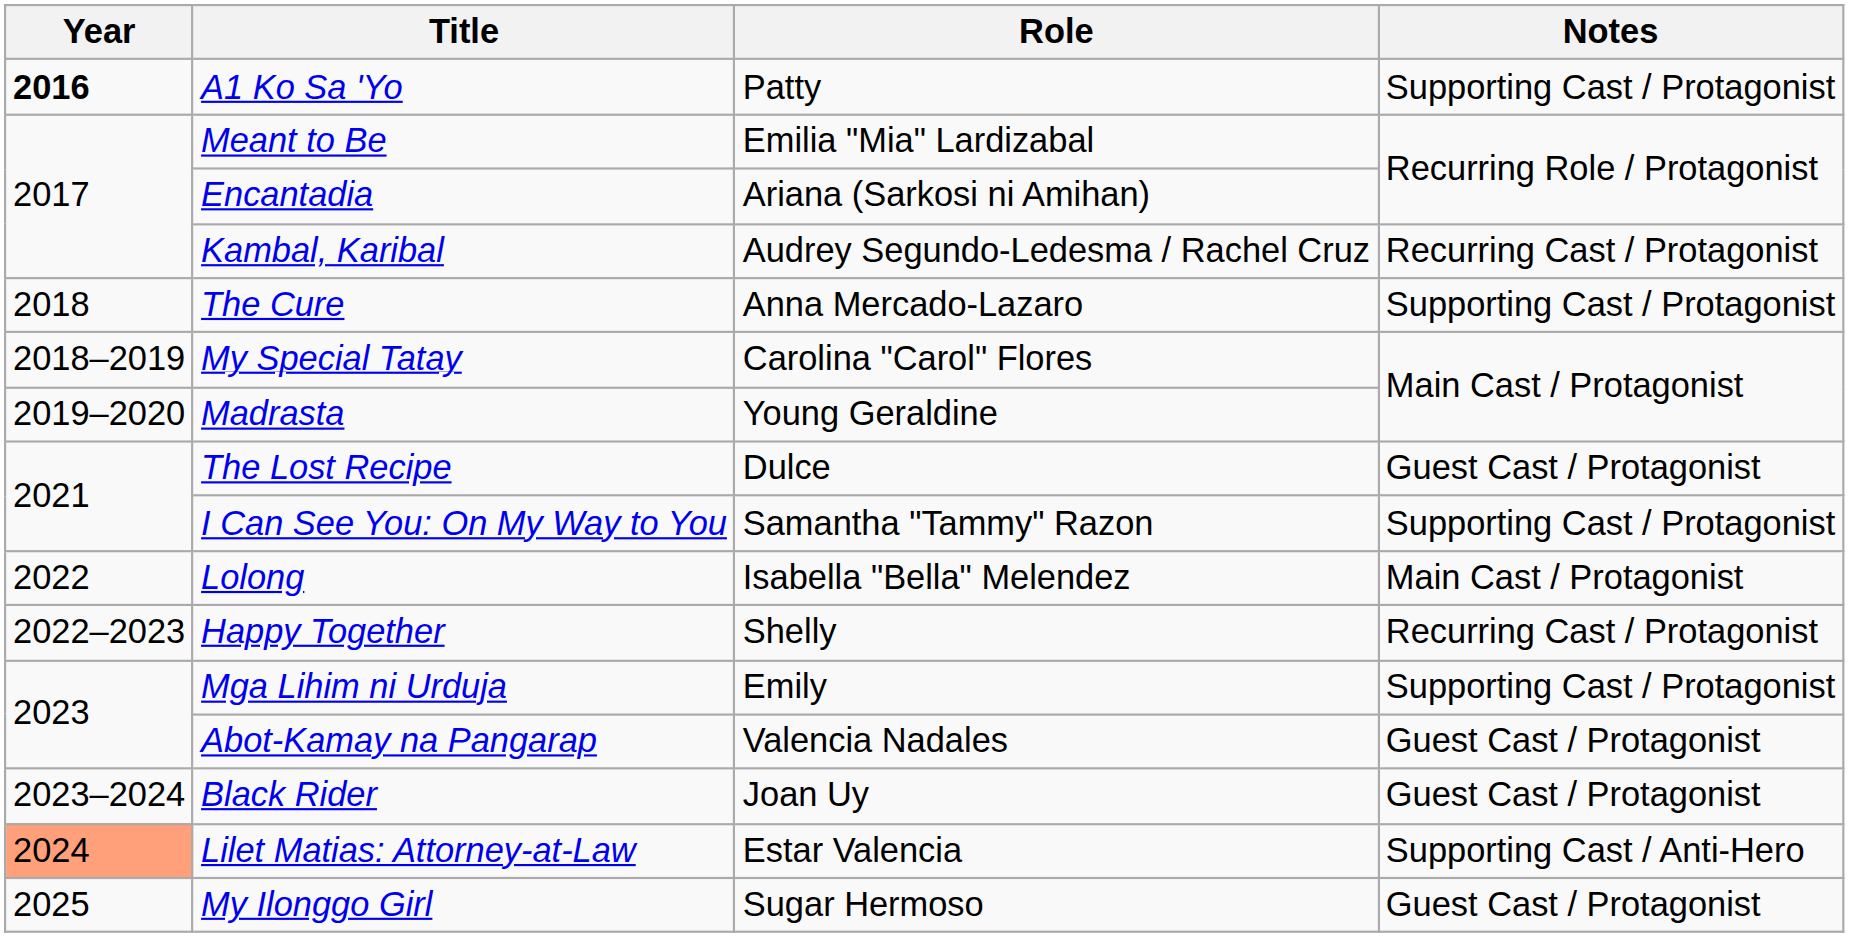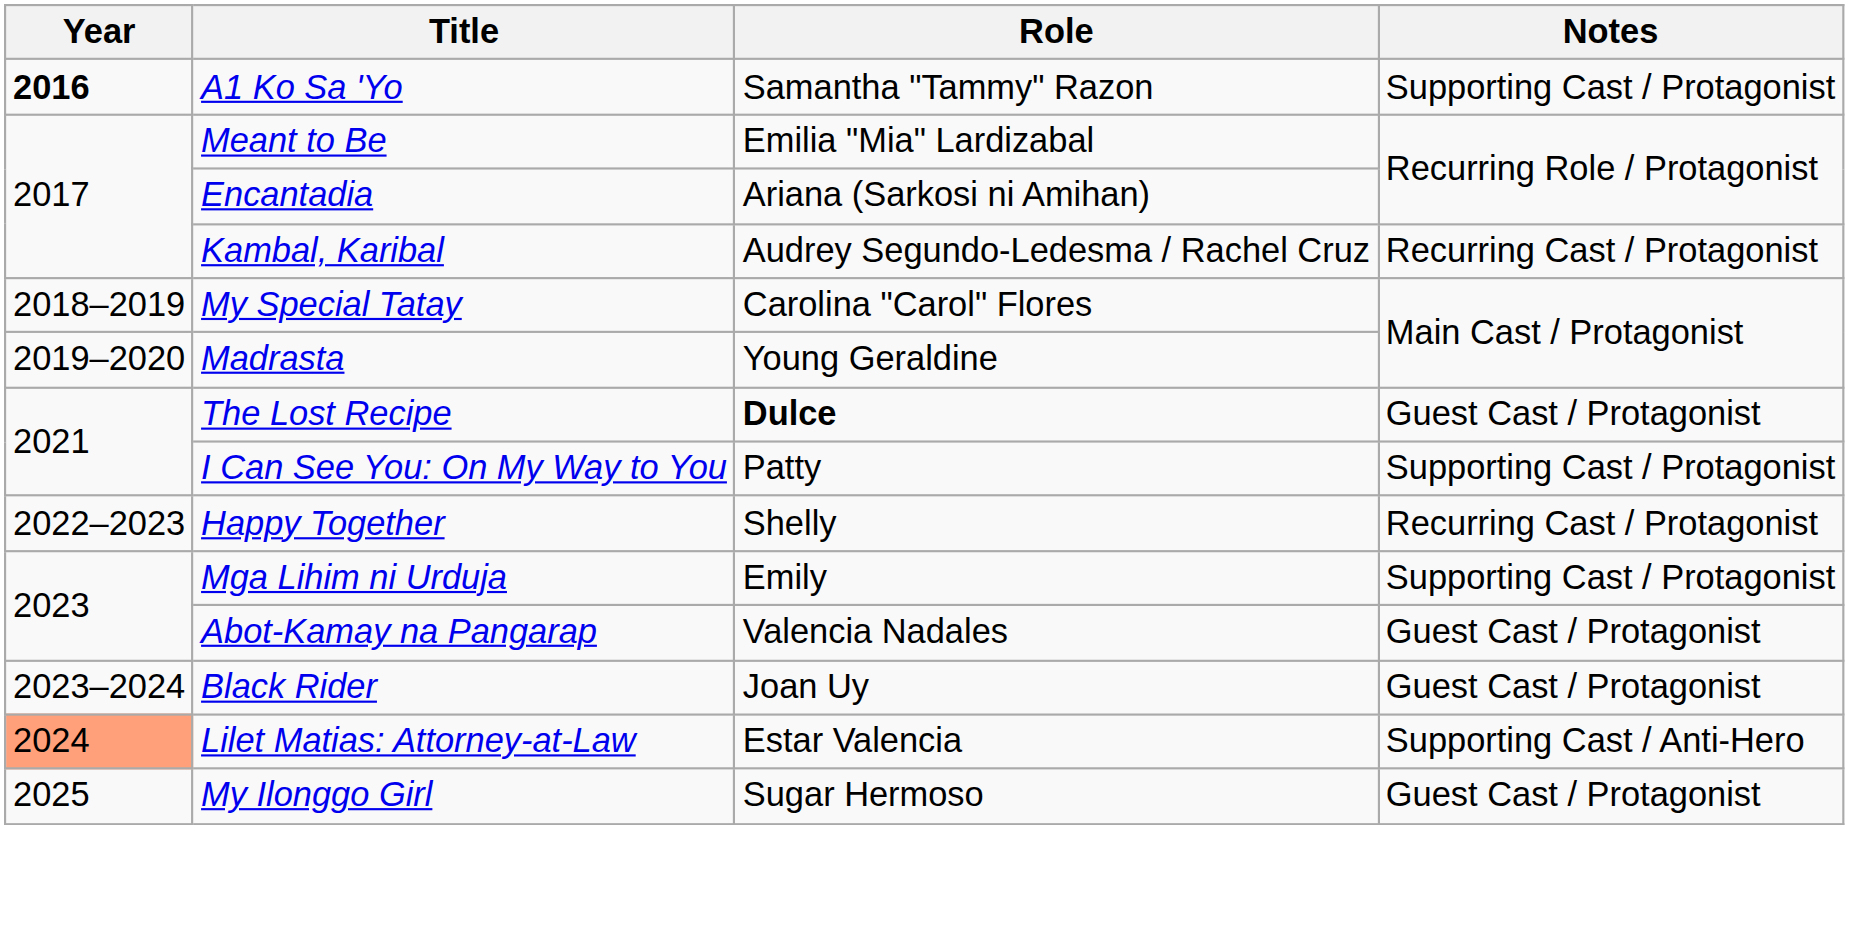 <table class="wikitable sortable">
 <tr>
 <th>Year</th>
 <th>Title</th>
 <th>Role</th>
 <th>Notes</th>
 </tr>
 <tr>
 <td><strong>2016</strong></td>
 <td><em><a href='#'>A1 Ko Sa 'Yo</a></em></td>
-<td>Patty</td>
+<td>Samantha "Tammy" Razon</td>
 <td>Supporting Cast / Protagonist</td>
 </tr>
 <tr>
 <td Rowspan="3">2017</td>
 <td><em><a href='#'>Meant to Be</a></em></td>
 <td>Emilia "Mia" Lardizabal</td>
 <td Rowspan="2">Recurring Role / Protagonist</td>
 </tr>
 <tr>
 <td><em><a href='#'>Encantadia</a></em></td>
 <td>Ariana (Sarkosi ni Amihan)</td>
 </tr>
 <tr>
 <td><em><a href='#'>Kambal, Karibal</a></em></td>
 <td>Audrey Segundo-Ledesma / Rachel Cruz</td>
 <td>Recurring Cast / Protagonist</td>
 </tr>
 <tr>
-<td>2018</td>
-<td><em><a href='#'>The Cure</a></em></td>
-<td>Anna Mercado-Lazaro</td>
-<td>Supporting Cast / Protagonist</td>
-</tr>
-<tr>
 <td>2018–2019</td>
 <td><em><a href='#'>My Special Tatay</a></em></td>
 <td>Carolina "Carol" Flores</td>
 <td Rowspan="2">Main Cast / Protagonist</td>
 </tr>
 <tr>
 <td>2019–2020</td>
 <td><em><a href='#'>Madrasta</a></em></td>
 <td>Young Geraldine</td>
 </tr>
 <tr>
 <td rowspan="2">2021</td>
 <td><em><a href='#'>The Lost Recipe</a></em></td>
-<td>Dulce</td>
+<td><strong>Dulce</strong></td>
 <td>Guest Cast / Protagonist</td>
 </tr>
 <tr>
 <td><em><a href='#'>I Can See You: On My Way to You</a></em></td>
-<td>Samantha "Tammy" Razon</td>
+<td>Patty</td>
 <td>Supporting Cast / Protagonist</td>
-</tr>
-<tr>
-<td>2022</td>
-<td><em><a href='#'>Lolong</a></em></td>
-<td>Isabella "Bella" Melendez</td>
-<td>Main Cast / Protagonist</td>
 </tr>
 <tr>
 <td>2022–2023</td>
 <td><em><a href='#'>Happy Together</a></em></td>
 <td>Shelly</td>
 <td>Recurring Cast / Protagonist</td>
 </tr>
 <tr>
 <td rowspan="2">2023</td>
 <td><em><a href='#'>Mga Lihim ni Urduja</a></em></td>
 <td>Emily</td>
 <td>Supporting Cast / Protagonist</td>
 </tr>
 <tr>
 <td><em><a href='#'>Abot-Kamay na Pangarap</a></em></td>
 <td>Valencia Nadales</td>
 <td>Guest Cast / Protagonist</td>
 </tr>
 <tr>
 <td>2023–2024</td>
 <td><em><a href='#'>Black Rider</a></em></td>
 <td>Joan Uy</td>
 <td>Guest Cast / Protagonist</td>
 </tr>
 <tr>
 <td style="background: lightsalmon;">2024</td>
 <td><em><a href='#'>Lilet Matias: Attorney-at-Law</a></em></td>
 <td>Estar Valencia</td>
 <td>Supporting Cast / Anti-Hero</td>
 </tr>
 <tr>
 <td>2025</td>
 <td><em><a href='#'>My Ilonggo Girl</a></em></td>
 <td>Sugar Hermoso</td>
 <td>Guest Cast / Protagonist</td>
 </tr>
 </table>
